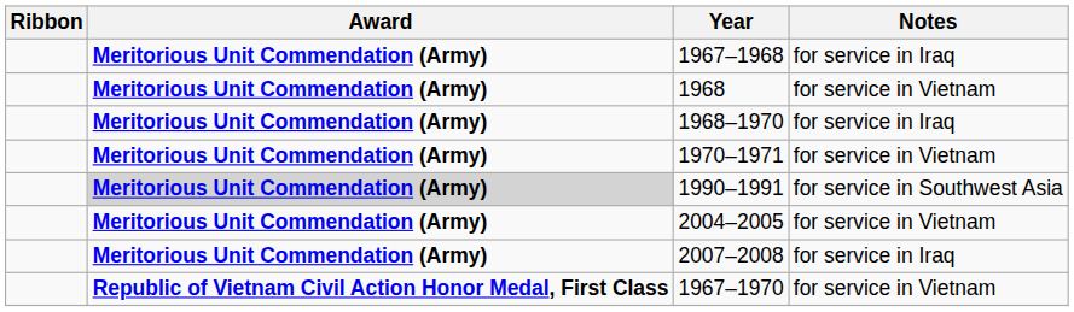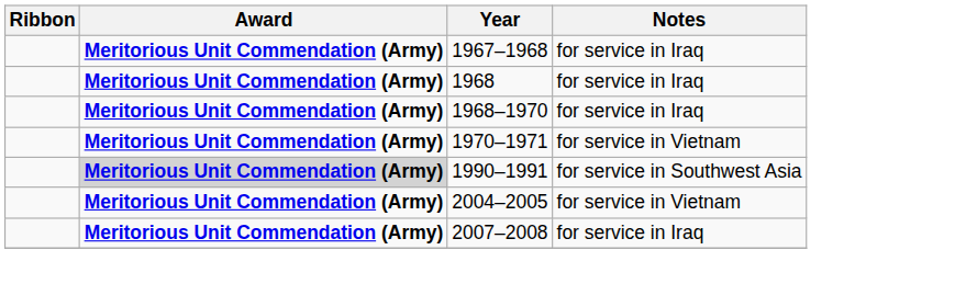 <table class="wikitable" align="left">
 <tr bgcolor="#efefef">
 <th>Ribbon</th>
 <th>Award</th>
 <th>Year</th>
 <th>Notes</th>
 </tr>
 <tr>
 <td></td>
 <td><strong><a href='#'>Meritorious Unit Commendation</a> (Army)</strong></td>
 <td>1967–1968</td>
 <td>for service in Iraq</td>
 </tr>
 <tr>
 <td></td>
 <td><strong><a href='#'>Meritorious Unit Commendation</a> (Army)</strong></td>
 <td>1968</td>
-<td>for service in Vietnam</td>
+<td>for service in Iraq</td>
 </tr>
 <tr>
 <td></td>
 <td><strong><a href='#'>Meritorious Unit Commendation</a> (Army)</strong></td>
 <td>1968–1970</td>
 <td>for service in Iraq</td>
 </tr>
 <tr>
 <td></td>
 <td><strong><a href='#'>Meritorious Unit Commendation</a> (Army)</strong></td>
 <td>1970–1971</td>
 <td>for service in Vietnam</td>
 </tr>
 <tr>
 <td></td>
 <td style="background: lightgrey;"><strong><a href='#'>Meritorious Unit Commendation</a> (Army)</strong></td>
 <td>1990–1991</td>
 <td>for service in Southwest Asia</td>
 </tr>
 <tr>
 <td></td>
 <td><strong><a href='#'>Meritorious Unit Commendation</a> (Army)</strong></td>
 <td>2004–2005</td>
 <td>for service in Vietnam</td>
 </tr>
 <tr>
 <td></td>
 <td><strong><a href='#'>Meritorious Unit Commendation</a> (Army)</strong></td>
 <td>2007–2008</td>
 <td>for service in Iraq</td>
 </tr>
 <tr>
-<td></td>
-<td><strong><a href='#'>Republic of Vietnam Civil Action Honor Medal</a>, First Class</strong></td>
-<td>1967–1970</td>
-<td>for service in Vietnam</td>
-</tr>
-<tr>
 </tr>
 </table>
